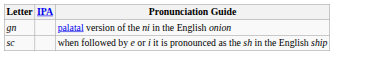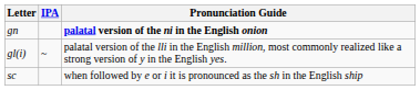 <table class="wikitable">
 <tr>
 <th>Letter</th>
 <th><a href='#'>IPA</a></th>
 <th>Pronunciation Guide</th>
 </tr>
 <tr>
 <td><em>gn</em></td>
 <td></td>
-<td><a href='#'>palatal</a> version of the <em>ni</em> in the English <em>onion</em></td>
+<td><strong><a href='#'>palatal</a> version of the <em>ni</em> in the English <em>onion</em></strong></td>
+</tr>
+<tr>
+<td><em>gl(i)</em></td>
+<td>~</td>
+<td>palatal version of the <em>lli</em> in the English <em>million</em>, most commonly realized like a strong version of <em>y</em> in the English <em>yes</em>.</td>
 </tr>
 <tr>
 <td><em>sc</em></td>
 <td></td>
 <td>when followed by <em>e</em> or <em>i</em> it is pronounced as the <em>sh</em> in the English <em>ship</em></td>
 </tr>
 </table>
